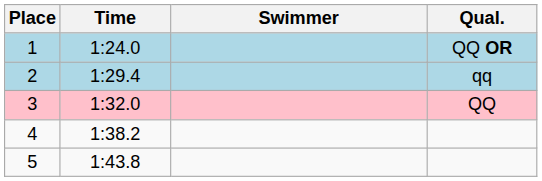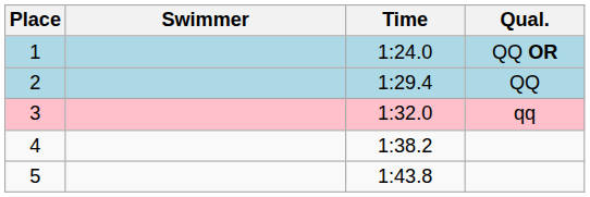 <table class=wikitable style="text-align:center">
 <tr>
 <th>Place</th>
+<th width=220>Swimmer</th>
 <th width=90>Time</th>
-<th width=220>Swimmer</th>
 <th width=90>Qual.</th>
 </tr>
 <tr bgcolor=lightblue>
 <td>1</td>
+<td align=left></td>
 <td>1:24.0</td>
-<td align=left></td>
 <td>QQ <strong>OR</strong></td>
 </tr>
 <tr bgcolor=lightblue>
 <td>2</td>
+<td align=left></td>
 <td>1:29.4</td>
-<td align=left></td>
-<td>qq</td>
+<td>QQ</td>
 </tr>
 <tr bgcolor=pink>
 <td>3</td>
+<td align=left></td>
 <td>1:32.0</td>
-<td align=left></td>
-<td>QQ</td>
+<td>qq</td>
 </tr>
 <tr>
 <td>4</td>
+<td align=left></td>
 <td>1:38.2</td>
-<td align=left></td>
 <td></td>
 </tr>
 <tr>
 <td>5</td>
+<td align=left></td>
 <td>1:43.8</td>
-<td align=left></td>
 <td></td>
 </tr>
 </table>
